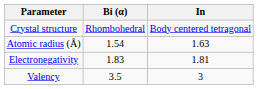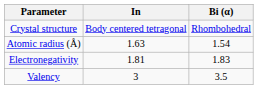 <table class="wikitable">
 <tr>
 <th align=center>Parameter</th>
+<th align=center>In</th>
 <th align=center>Bi (α)</th>
-<th align=center>In</th>
 </tr>
 <tr>
 <td align=center><a href='#'>Crystal structure</a></td>
+<td align=center><a href='#'>Body centered tetragonal</a></td>
 <td align=center><a href='#'>Rhombohedral</a></td>
-<td align=center><a href='#'>Body centered tetragonal</a></td>
 </tr>
 <tr>
 <td align=center><a href='#'>Atomic radius</a> (Å)</td>
+<td align=center>1.63</td>
 <td align=center>1.54</td>
-<td align=center>1.63</td>
 </tr>
 <tr>
 <td align=center><a href='#'>Electronegativity</a></td>
+<td align=center>1.81</td>
 <td align=center>1.83</td>
-<td align=center>1.81</td>
 </tr>
 <tr>
 <td align=center><a href='#'>Valency</a></td>
+<td align=center>3</td>
 <td align=center>3.5</td>
-<td align=center>3</td>
 </tr>
 </table>
